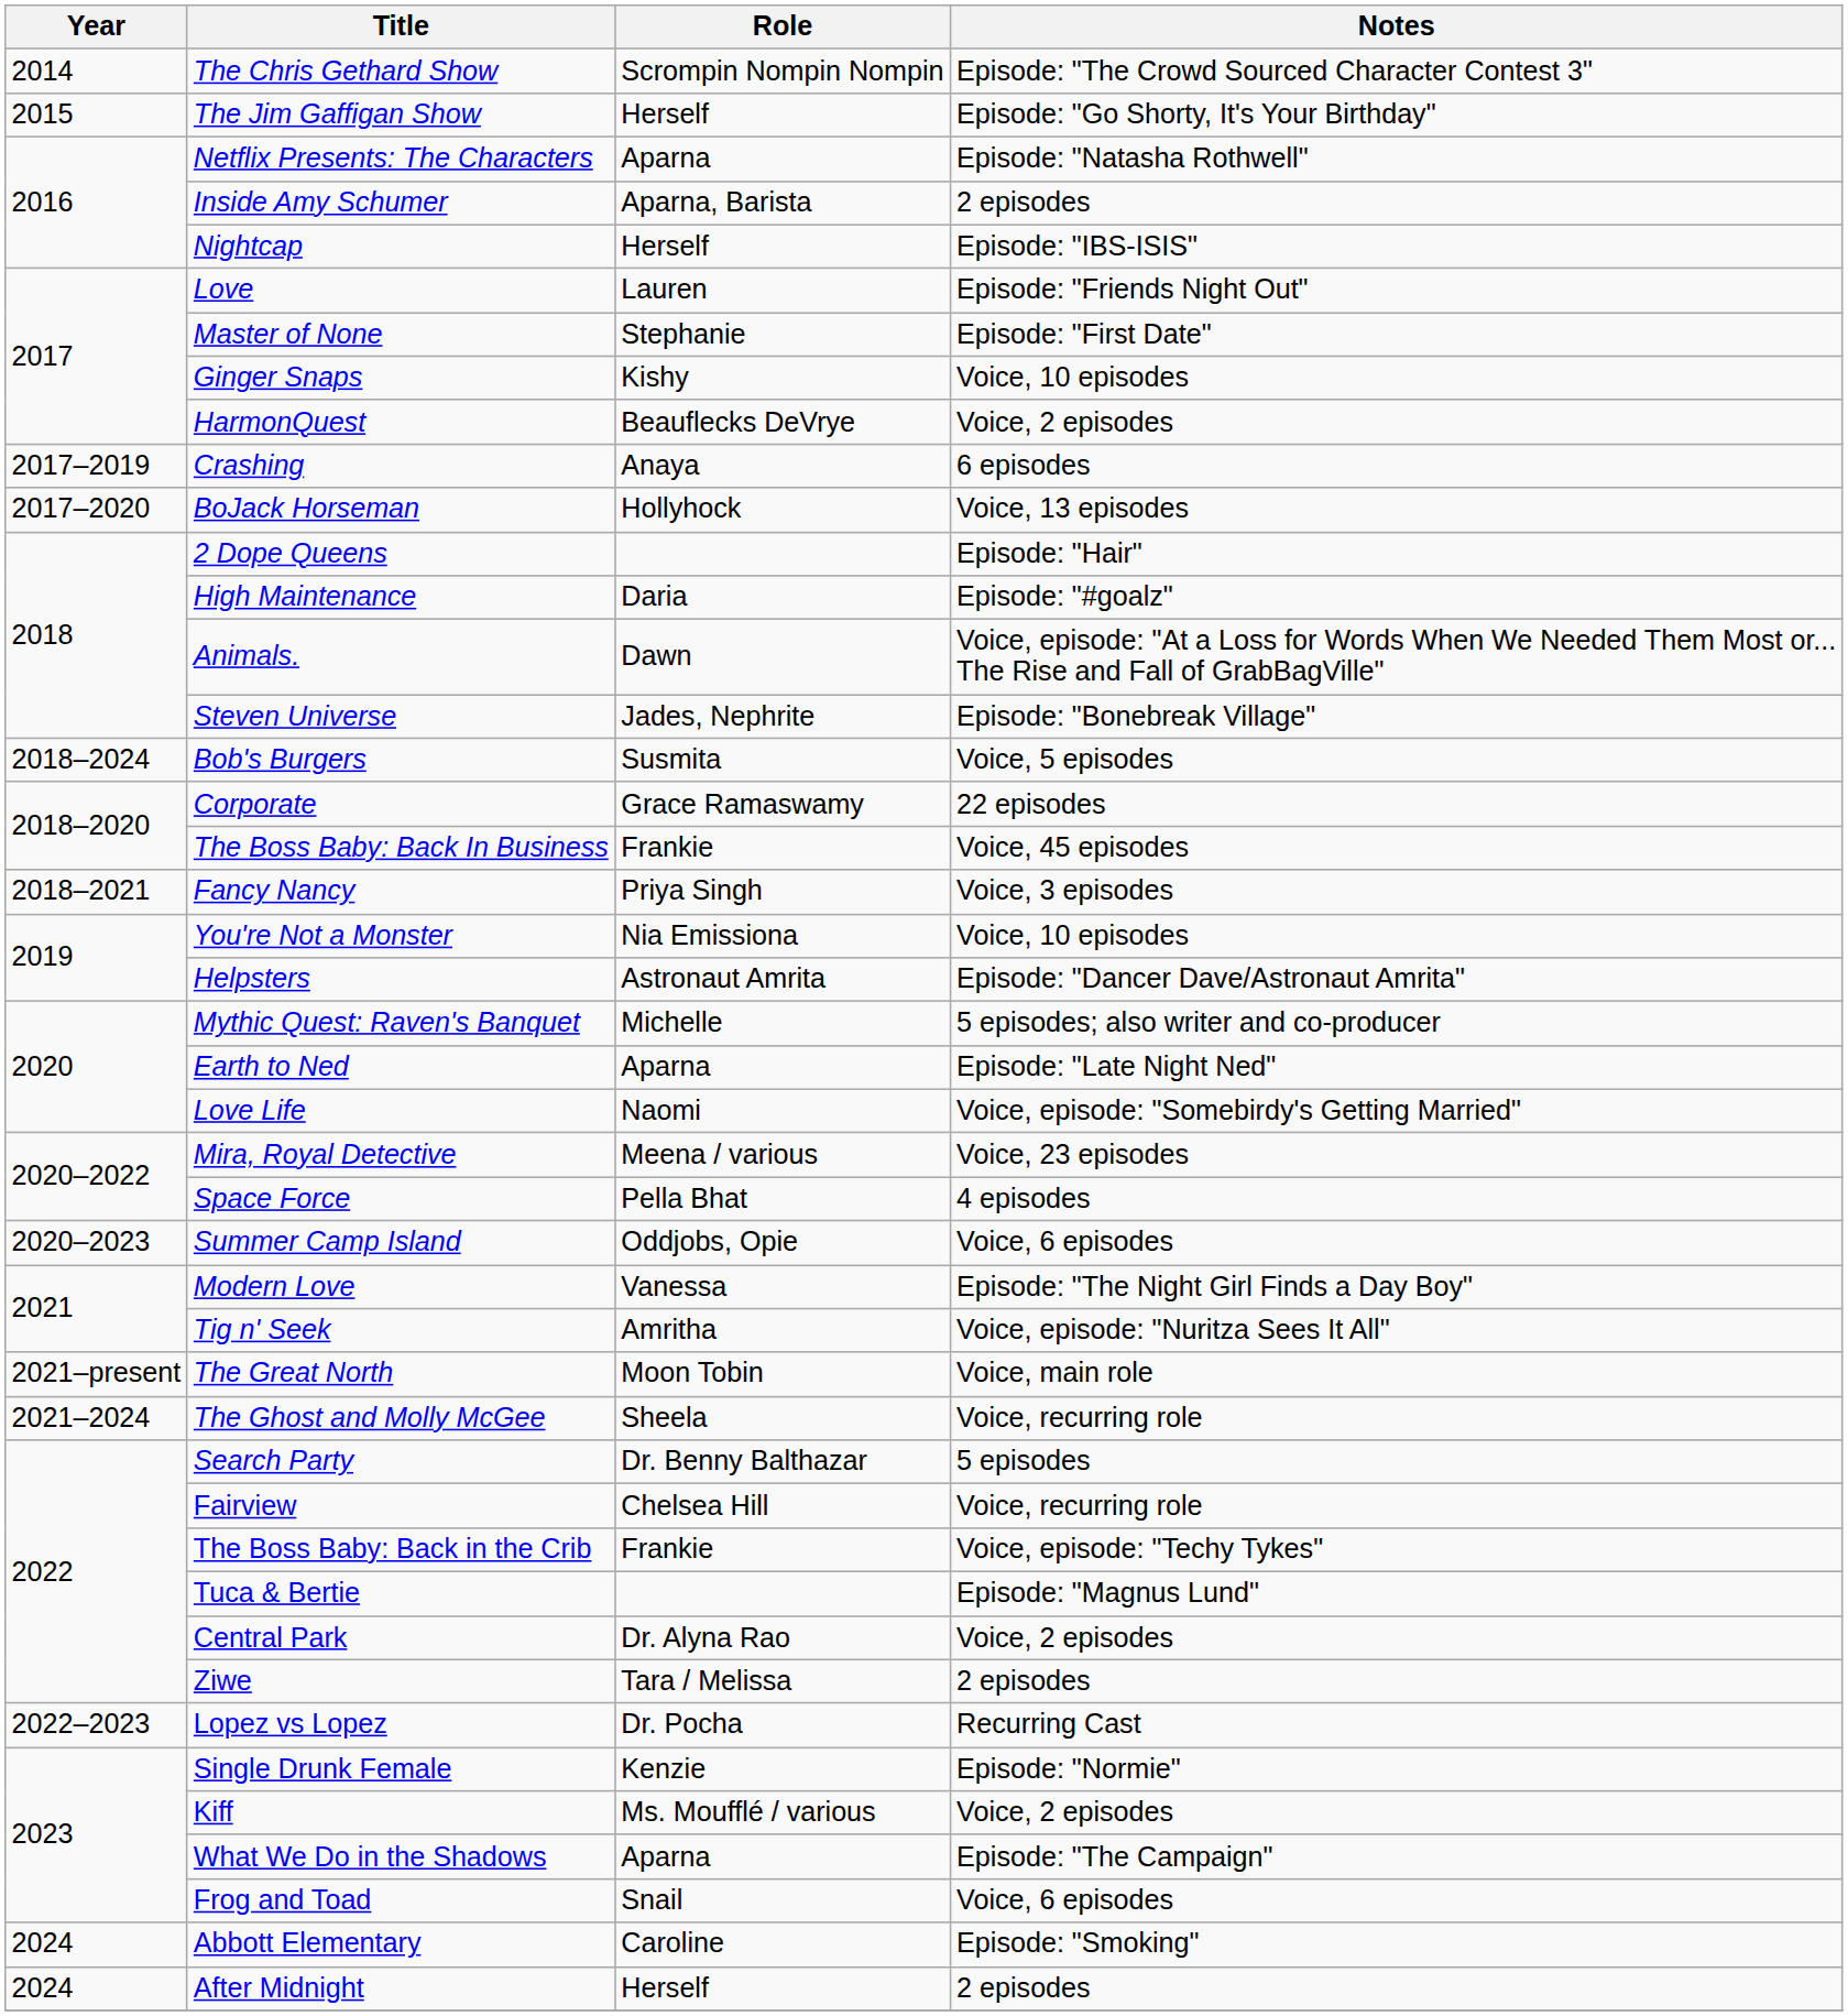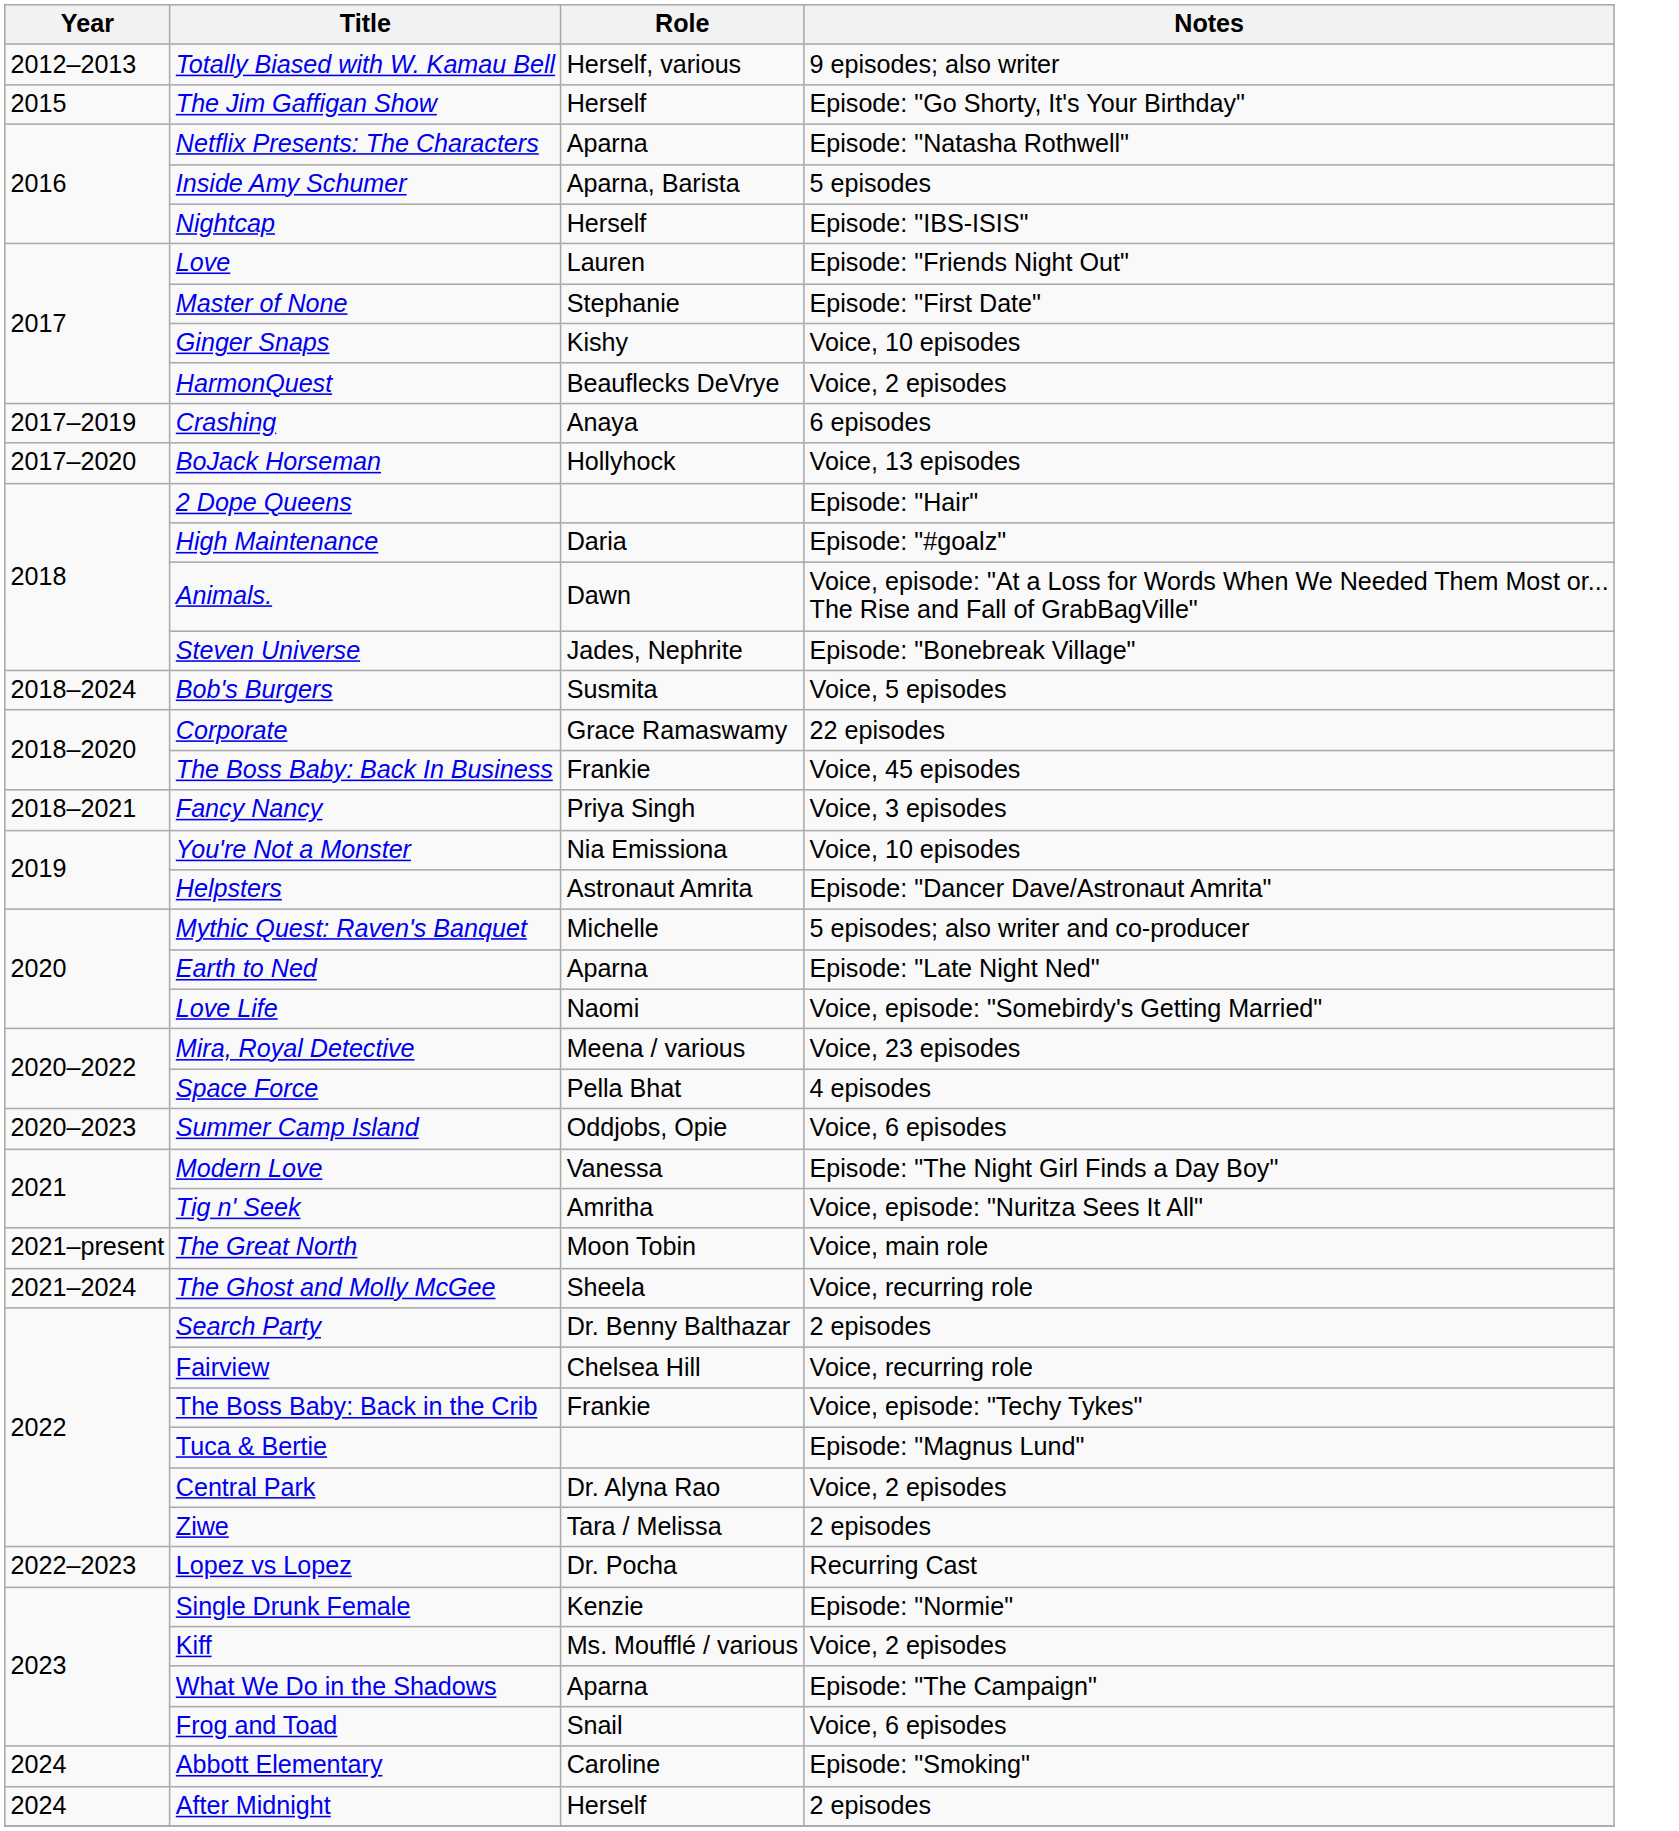 <table class="wikitable sortable">
 <tr>
 <th>Year</th>
 <th>Title</th>
 <th>Role</th>
 <th class="unsortable">Notes</th>
 </tr>
 <tr>
-<td>2014</td>
-<td><em><a href='#'>The Chris Gethard Show</a></em></td>
-<td>Scrompin Nompin Nompin</td>
-<td>Episode: "The Crowd Sourced Character Contest 3"</td>
+<td>2012–2013</td>
+<td><em><a href='#'>Totally Biased with W. Kamau Bell</a></em></td>
+<td>Herself, various</td>
+<td>9 episodes; also writer</td>
 </tr>
 <tr>
 <td>2015</td>
 <td><em><a href='#'>The Jim Gaffigan Show</a></em></td>
 <td>Herself</td>
 <td>Episode: "Go Shorty, It's Your Birthday"</td>
 </tr>
 <tr>
 <td rowspan="3">2016</td>
 <td><em><a href='#'>Netflix Presents: The Characters</a></em></td>
 <td>Aparna</td>
 <td>Episode: "Natasha Rothwell"</td>
 </tr>
 <tr>
 <td><em><a href='#'>Inside Amy Schumer</a></em></td>
 <td>Aparna, Barista</td>
-<td>2 episodes</td>
+<td>5 episodes</td>
 </tr>
 <tr>
 <td><em><a href='#'>Nightcap</a></em></td>
 <td>Herself</td>
 <td>Episode: "IBS-ISIS"</td>
 </tr>
 <tr>
 <td rowspan="4">2017</td>
 <td><em><a href='#'>Love</a></em></td>
 <td>Lauren</td>
 <td>Episode: "Friends Night Out"</td>
 </tr>
 <tr>
 <td><em><a href='#'>Master of None</a></em></td>
 <td>Stephanie</td>
 <td>Episode: "First Date"</td>
 </tr>
 <tr>
 <td><em><a href='#'>Ginger Snaps</a></em></td>
 <td>Kishy</td>
 <td>Voice, 10 episodes</td>
 </tr>
 <tr>
 <td><em><a href='#'>HarmonQuest</a></em></td>
 <td>Beauflecks DeVrye</td>
 <td>Voice, 2 episodes</td>
 </tr>
 <tr>
 <td>2017–2019</td>
 <td><em><a href='#'>Crashing</a></em></td>
 <td>Anaya</td>
 <td>6 episodes</td>
 </tr>
 <tr>
 <td>2017–2020</td>
 <td><em><a href='#'>BoJack Horseman</a></em></td>
 <td>Hollyhock</td>
 <td>Voice, 13 episodes</td>
 </tr>
 <tr>
 <td rowspan="4">2018</td>
 <td><em><a href='#'>2 Dope Queens</a></em></td>
 <td></td>
 <td>Episode: "Hair"</td>
 </tr>
 <tr>
 <td><em><a href='#'>High Maintenance</a></em></td>
 <td>Daria</td>
 <td>Episode: "#goalz"</td>
 </tr>
 <tr>
 <td><em><a href='#'>Animals.</a></em></td>
 <td>Dawn</td>
 <td>Voice, episode: "At a Loss for Words When We Needed Them Most or...<br>The Rise and Fall of GrabBagVille"</td>
 </tr>
 <tr>
 <td><em><a href='#'>Steven Universe</a></em></td>
 <td>Jades, Nephrite</td>
 <td>Episode: "Bonebreak Village"</td>
 </tr>
 <tr>
 <td>2018–2024</td>
 <td><em><a href='#'>Bob's Burgers</a></em></td>
 <td>Susmita</td>
 <td>Voice, 5 episodes</td>
 </tr>
 <tr>
 <td rowspan="2">2018–2020</td>
 <td><em><a href='#'>Corporate</a></em></td>
 <td>Grace Ramaswamy</td>
 <td>22 episodes</td>
 </tr>
 <tr>
 <td><em><a href='#'>The Boss Baby: Back In Business</a></em></td>
 <td>Frankie</td>
 <td>Voice, 45 episodes</td>
 </tr>
 <tr>
 <td>2018–2021</td>
 <td><em><a href='#'>Fancy Nancy</a></em></td>
 <td>Priya Singh</td>
 <td>Voice, 3 episodes</td>
 </tr>
 <tr>
 <td rowspan="2">2019</td>
 <td><em><a href='#'>You're Not a Monster</a></em></td>
 <td>Nia Emissiona</td>
 <td>Voice, 10 episodes</td>
 </tr>
 <tr>
 <td><em><a href='#'>Helpsters</a></em></td>
 <td>Astronaut Amrita</td>
 <td>Episode: "Dancer Dave/Astronaut Amrita"</td>
 </tr>
 <tr>
 <td rowspan="3">2020</td>
 <td><em><a href='#'>Mythic Quest: Raven's Banquet</a></em></td>
 <td>Michelle</td>
 <td>5 episodes; also writer and co-producer</td>
 </tr>
 <tr>
 <td><em><a href='#'>Earth to Ned</a></em></td>
 <td>Aparna</td>
 <td>Episode: "Late Night Ned"</td>
 </tr>
 <tr>
 <td><em><a href='#'>Love Life</a></em></td>
 <td>Naomi</td>
 <td>Voice, episode: "Somebirdy's Getting Married"</td>
 </tr>
 <tr>
 <td rowspan="2">2020–2022</td>
 <td><em><a href='#'>Mira, Royal Detective</a></em></td>
 <td>Meena / various</td>
 <td>Voice, 23 episodes</td>
 </tr>
 <tr>
 <td><em><a href='#'>Space Force</a></em></td>
 <td>Pella Bhat</td>
 <td>4 episodes</td>
 </tr>
 <tr>
 <td>2020–2023</td>
 <td><em><a href='#'>Summer Camp Island</a></em></td>
 <td>Oddjobs, Opie</td>
 <td>Voice, 6 episodes</td>
 </tr>
 <tr>
 <td rowspan="2">2021</td>
 <td><em><a href='#'>Modern Love</a></em></td>
 <td>Vanessa</td>
 <td>Episode: "The Night Girl Finds a Day Boy"</td>
 </tr>
 <tr>
 <td><em><a href='#'>Tig n' Seek</a></em></td>
 <td>Amritha</td>
 <td>Voice, episode: "Nuritza Sees It All"</td>
 </tr>
 <tr>
 <td>2021–present</td>
 <td><em><a href='#'>The Great North</a></em></td>
 <td>Moon Tobin</td>
 <td>Voice, main role</td>
 </tr>
 <tr>
 <td>2021–2024</td>
 <td><em><a href='#'>The Ghost and Molly McGee</a></em></td>
 <td>Sheela</td>
 <td>Voice, recurring role</td>
 </tr>
 <tr>
 <td rowspan="6">2022</td>
 <td><em><a href='#'>Search Party</a></td>
 <td>Dr. Benny Balthazar</td>
-<td>5 episodes</td>
+<td>2 episodes</td>
 </tr>
 <tr>
 <td></em><a href='#'>Fairview</a><em></td>
 <td>Chelsea Hill</td>
 <td>Voice, recurring role</td>
 </tr>
 <tr>
 <td></em><a href='#'>The Boss Baby: Back in the Crib</a><em></td>
 <td>Frankie</td>
 <td>Voice, episode: "Techy Tykes"</td>
 </tr>
 <tr>
 <td></em><a href='#'>Tuca & Bertie</a><em></td>
 <td></td>
 <td>Episode: "Magnus Lund"</td>
 </tr>
 <tr>
 <td></em><a href='#'>Central Park</a><em></td>
 <td>Dr. Alyna Rao</td>
 <td>Voice, 2 episodes</td>
 </tr>
 <tr>
 <td></em><a href='#'>Ziwe</a><em></td>
 <td>Tara / Melissa</td>
 <td>2 episodes</td>
 </tr>
 <tr>
 <td>2022–2023</td>
 <td></em><a href='#'>Lopez vs Lopez</a><em></td>
 <td>Dr. Pocha</td>
 <td>Recurring Cast</td>
 </tr>
 <tr>
 <td rowspan="4">2023</td>
 <td></em><a href='#'>Single Drunk Female</a><em></td>
 <td>Kenzie</td>
 <td>Episode: "Normie"</td>
 </tr>
 <tr>
 <td></em><a href='#'>Kiff</a><em></td>
 <td>Ms. Moufflé / various</td>
 <td>Voice, 2 episodes</td>
 </tr>
 <tr>
 <td></em><a href='#'>What We Do in the Shadows</a><em></td>
 <td>Aparna</td>
 <td>Episode: "The Campaign"</td>
 </tr>
 <tr>
 <td></em><a href='#'>Frog and Toad</a><em></td>
 <td>Snail</td>
 <td>Voice, 6 episodes</td>
 </tr>
 <tr>
 <td>2024</td>
 <td></em><a href='#'>Abbott Elementary</a><em></td>
 <td>Caroline</td>
 <td>Episode: "Smoking"</td>
 </tr>
 <tr>
 <td>2024</td>
 <td></em><a href='#'>After Midnight</a><em></td>
 <td>Herself</td>
 <td>2 episodes</td>
 </tr>
 <tr>
 </tr>
 </table>
